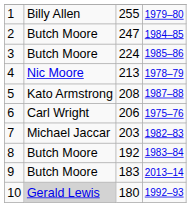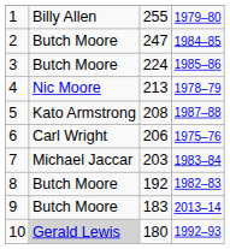 <table class="wikitable">
 <tr>
 </tr>
 <tr>
 <td>1</td>
 <td>Billy Allen</td>
 <td>255</td>
 <td style="font-size:80%;"><a href='#'>1979–80</a></td>
 </tr>
 <tr>
 <td>2</td>
 <td>Butch Moore</td>
 <td>247</td>
 <td style="font-size:80%;"><a href='#'>1984–85</a></td>
 </tr>
 <tr>
 <td>3</td>
 <td>Butch Moore</td>
 <td>224</td>
 <td style="font-size:80%;"><a href='#'>1985–86</a></td>
 </tr>
 <tr>
 <td>4</td>
 <td><a href='#'>Nic Moore</a></td>
 <td>213</td>
 <td style="font-size:80%;"><a href='#'>1978–79</a></td>
 </tr>
 <tr>
 <td>5</td>
 <td>Kato Armstrong</td>
 <td>208</td>
 <td style="font-size:80%;"><a href='#'>1987–88</a></td>
 </tr>
 <tr>
 <td>6</td>
 <td>Carl Wright</td>
 <td>206</td>
 <td style="font-size:80%;"><a href='#'>1975–76</a></td>
 </tr>
 <tr>
 <td>7</td>
 <td>Michael Jaccar</td>
 <td>203</td>
-<td style="font-size:80%;"><a href='#'>1982–83</a></td>
+<td style="font-size:80%;"><a href='#'>1983–84</a></td>
 </tr>
 <tr>
 <td>8</td>
 <td>Butch Moore</td>
 <td>192</td>
-<td style="font-size:80%;"><a href='#'>1983–84</a></td>
+<td style="font-size:80%;"><a href='#'>1982–83</a></td>
 </tr>
 <tr>
 <td>9</td>
 <td>Butch Moore</td>
 <td>183</td>
 <td style="font-size:80%;"><a href='#'>2013–14</a></td>
 </tr>
 <tr>
 <td>10</td>
 <td style="background: lightgrey;"><a href='#'>Gerald Lewis</a></td>
 <td>180</td>
 <td style="font-size:80%;"><a href='#'>1992–93</a></td>
 </tr>
 </table>
